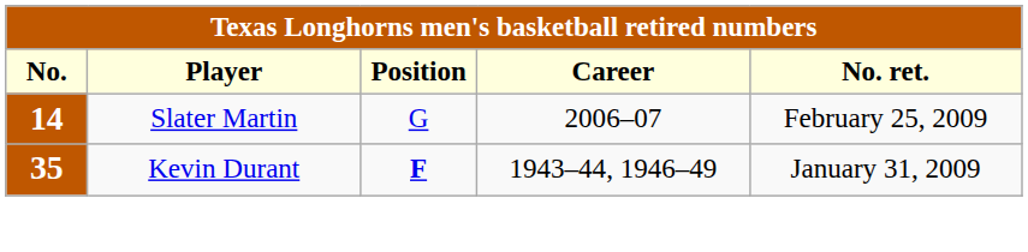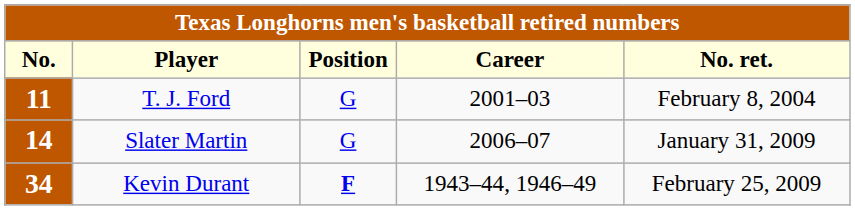 <table class="wikitable" style="text-align:center">
 <tr>
 <td colspan="5" style= "background: #BF5700; color:white"><strong>Texas Longhorns men's basketball retired numbers</strong></td>
 </tr>
 <tr>
 <th style="width:40px; background: #ffffdd;">No.</th>
 <th style="width:150px; background: #ffffdd;">Player</th>
 <th style="width:60px; background: #ffffdd;">Position</th>
 <th style="width:150px; background: #ffffdd;">Career</th>
 <th style="width:150px; background: #ffffdd;">No. ret.</th>
 </tr>
 <tr>
+<td style= "background: #BF5700; color:white"><big><strong>11</strong></big></td>
+<td><a href='#'>T. J. Ford</a></td>
+<td><a href='#'>G</a></td>
+<td>2001–03</td>
+<td>February 8, 2004</td>
+</tr>
+<tr>
 <td style= "background: #BF5700; color:white"><big><strong>14</strong></big></td>
 <td><a href='#'>Slater Martin</a></td>
 <td><a href='#'>G</a></td>
 <td>2006–07</td>
-<td>February 25, 2009</td>
+<td>January 31, 2009</td>
 </tr>
 <tr>
-<td style= "background: #BF5700; color:white"><big><strong>35</strong></big></td>
+<td style= "background: #BF5700; color:white"><big><strong>34</strong></big></td>
 <td><a href='#'>Kevin Durant</a></td>
 <td><strong><a href='#'>F</a></strong></td>
 <td>1943–44, 1946–49</td>
-<td>January 31, 2009</td>
+<td>February 25, 2009</td>
 </tr>
 </table>
